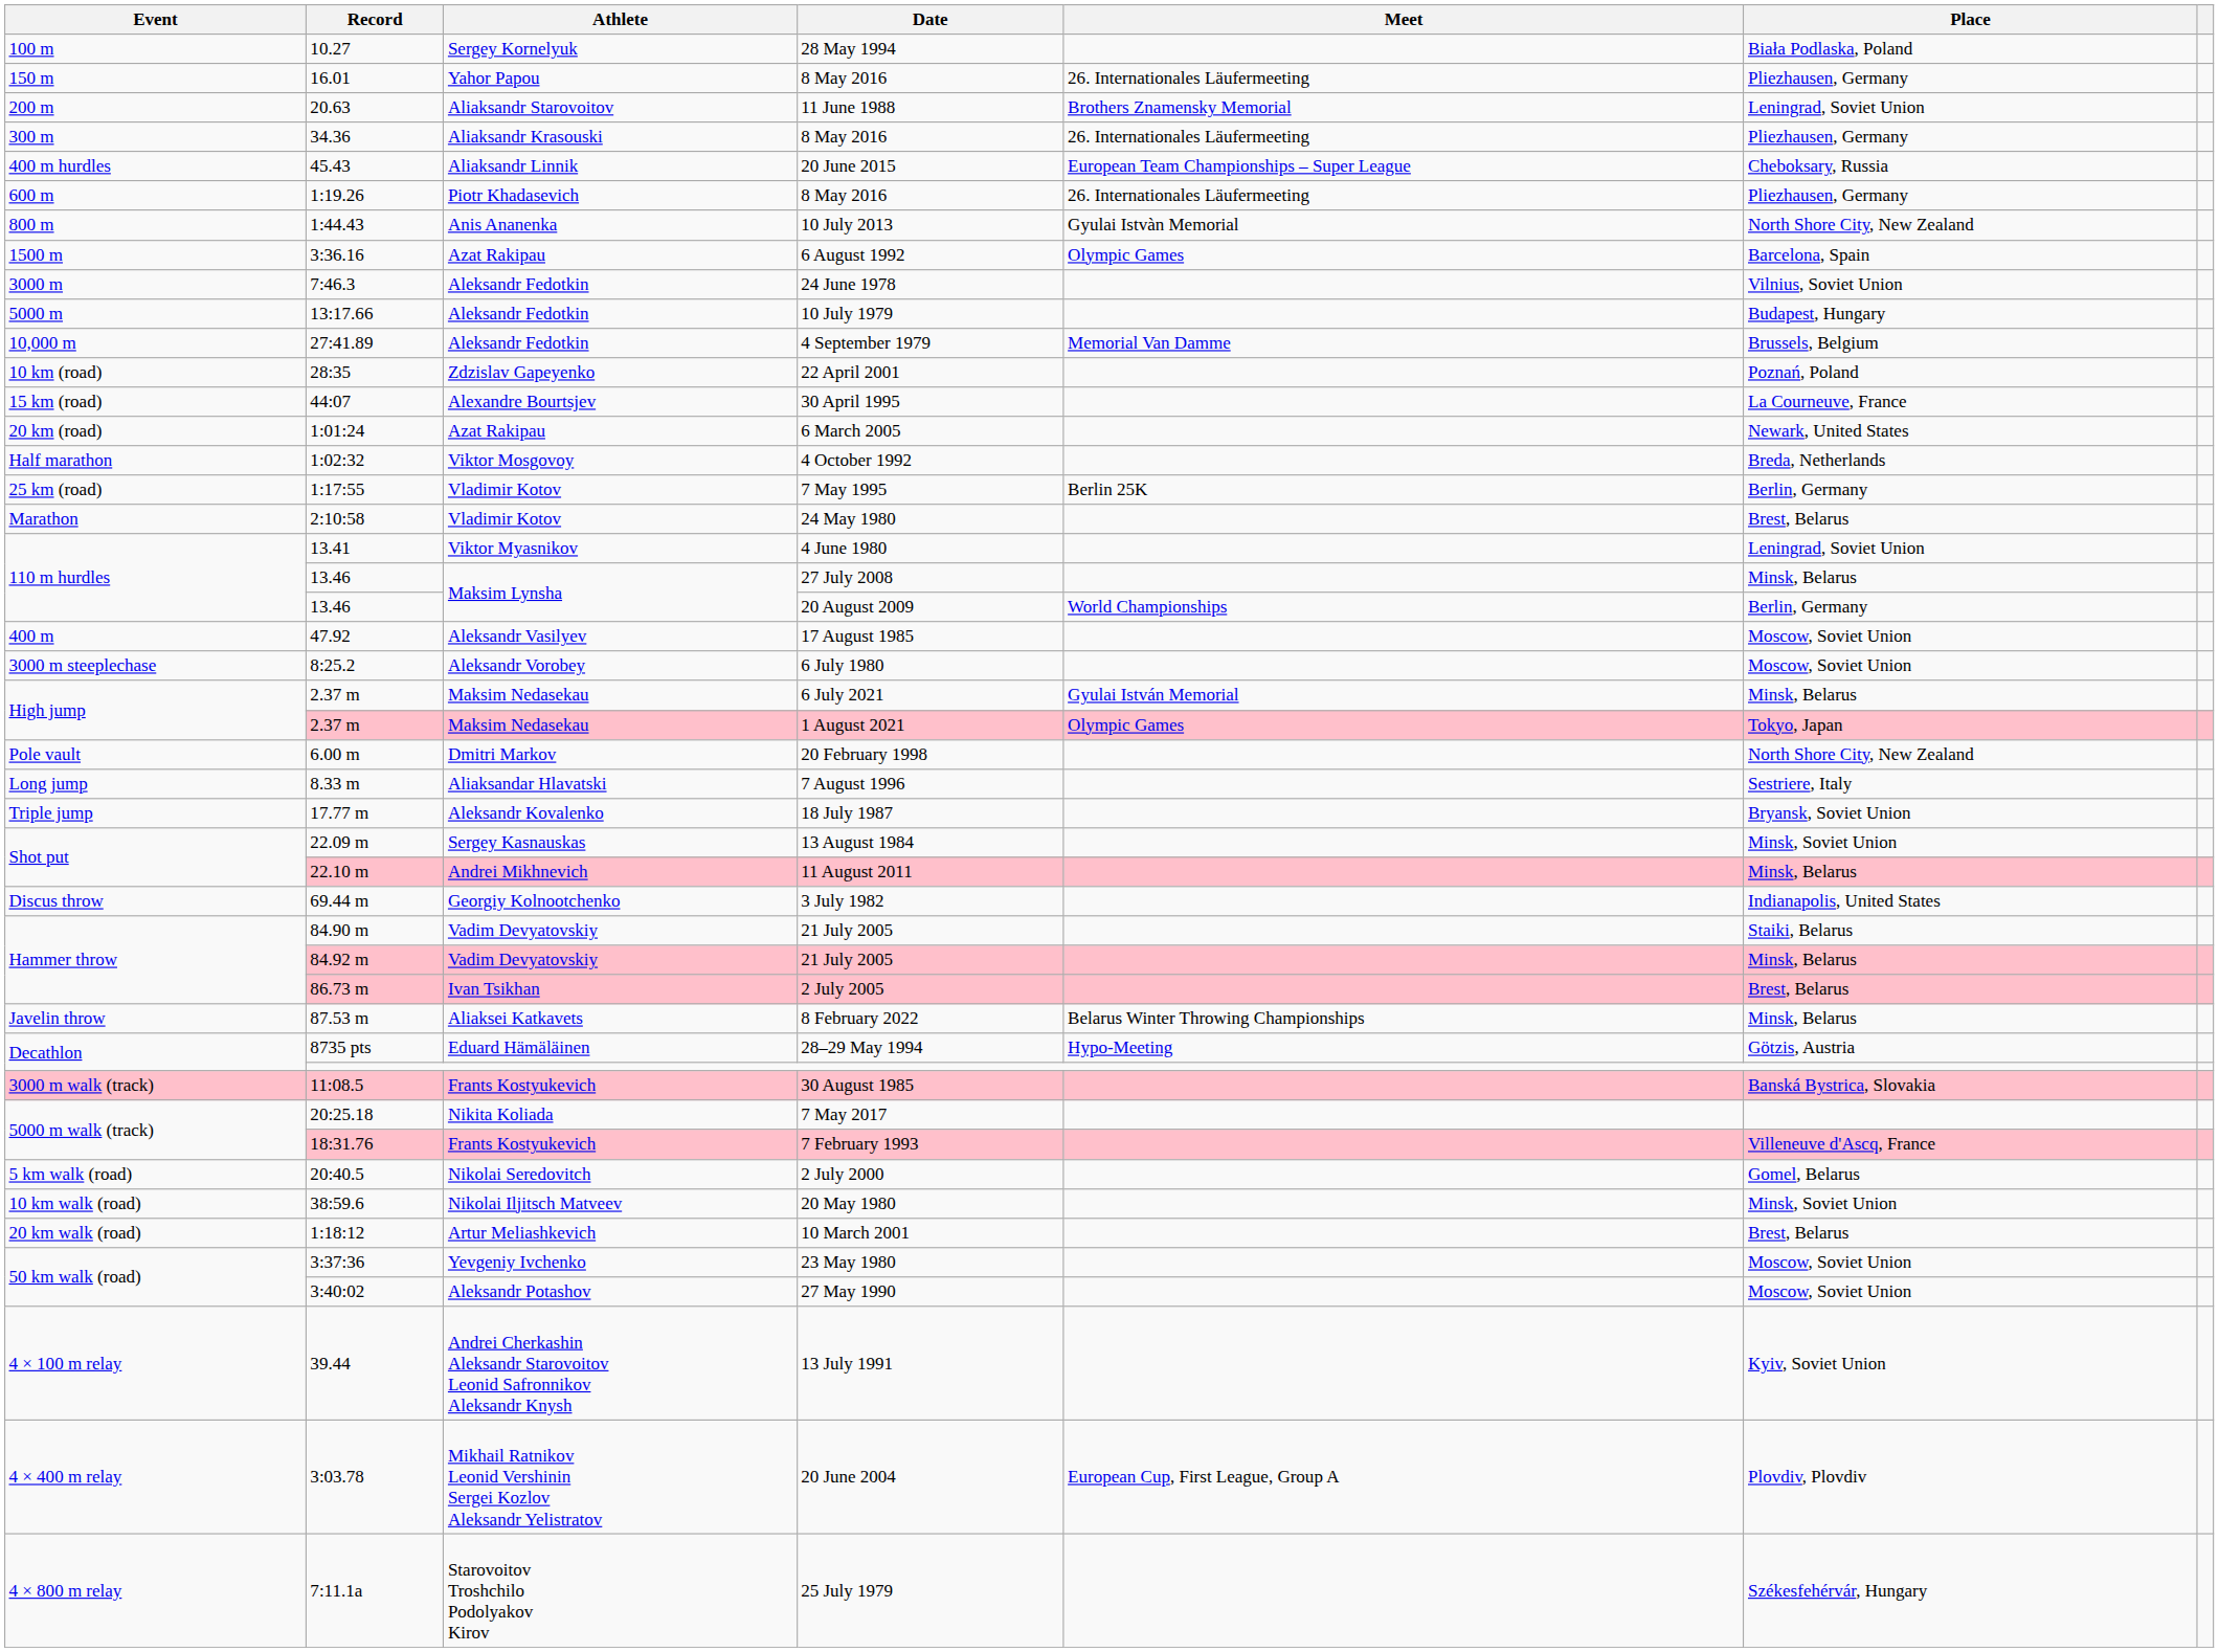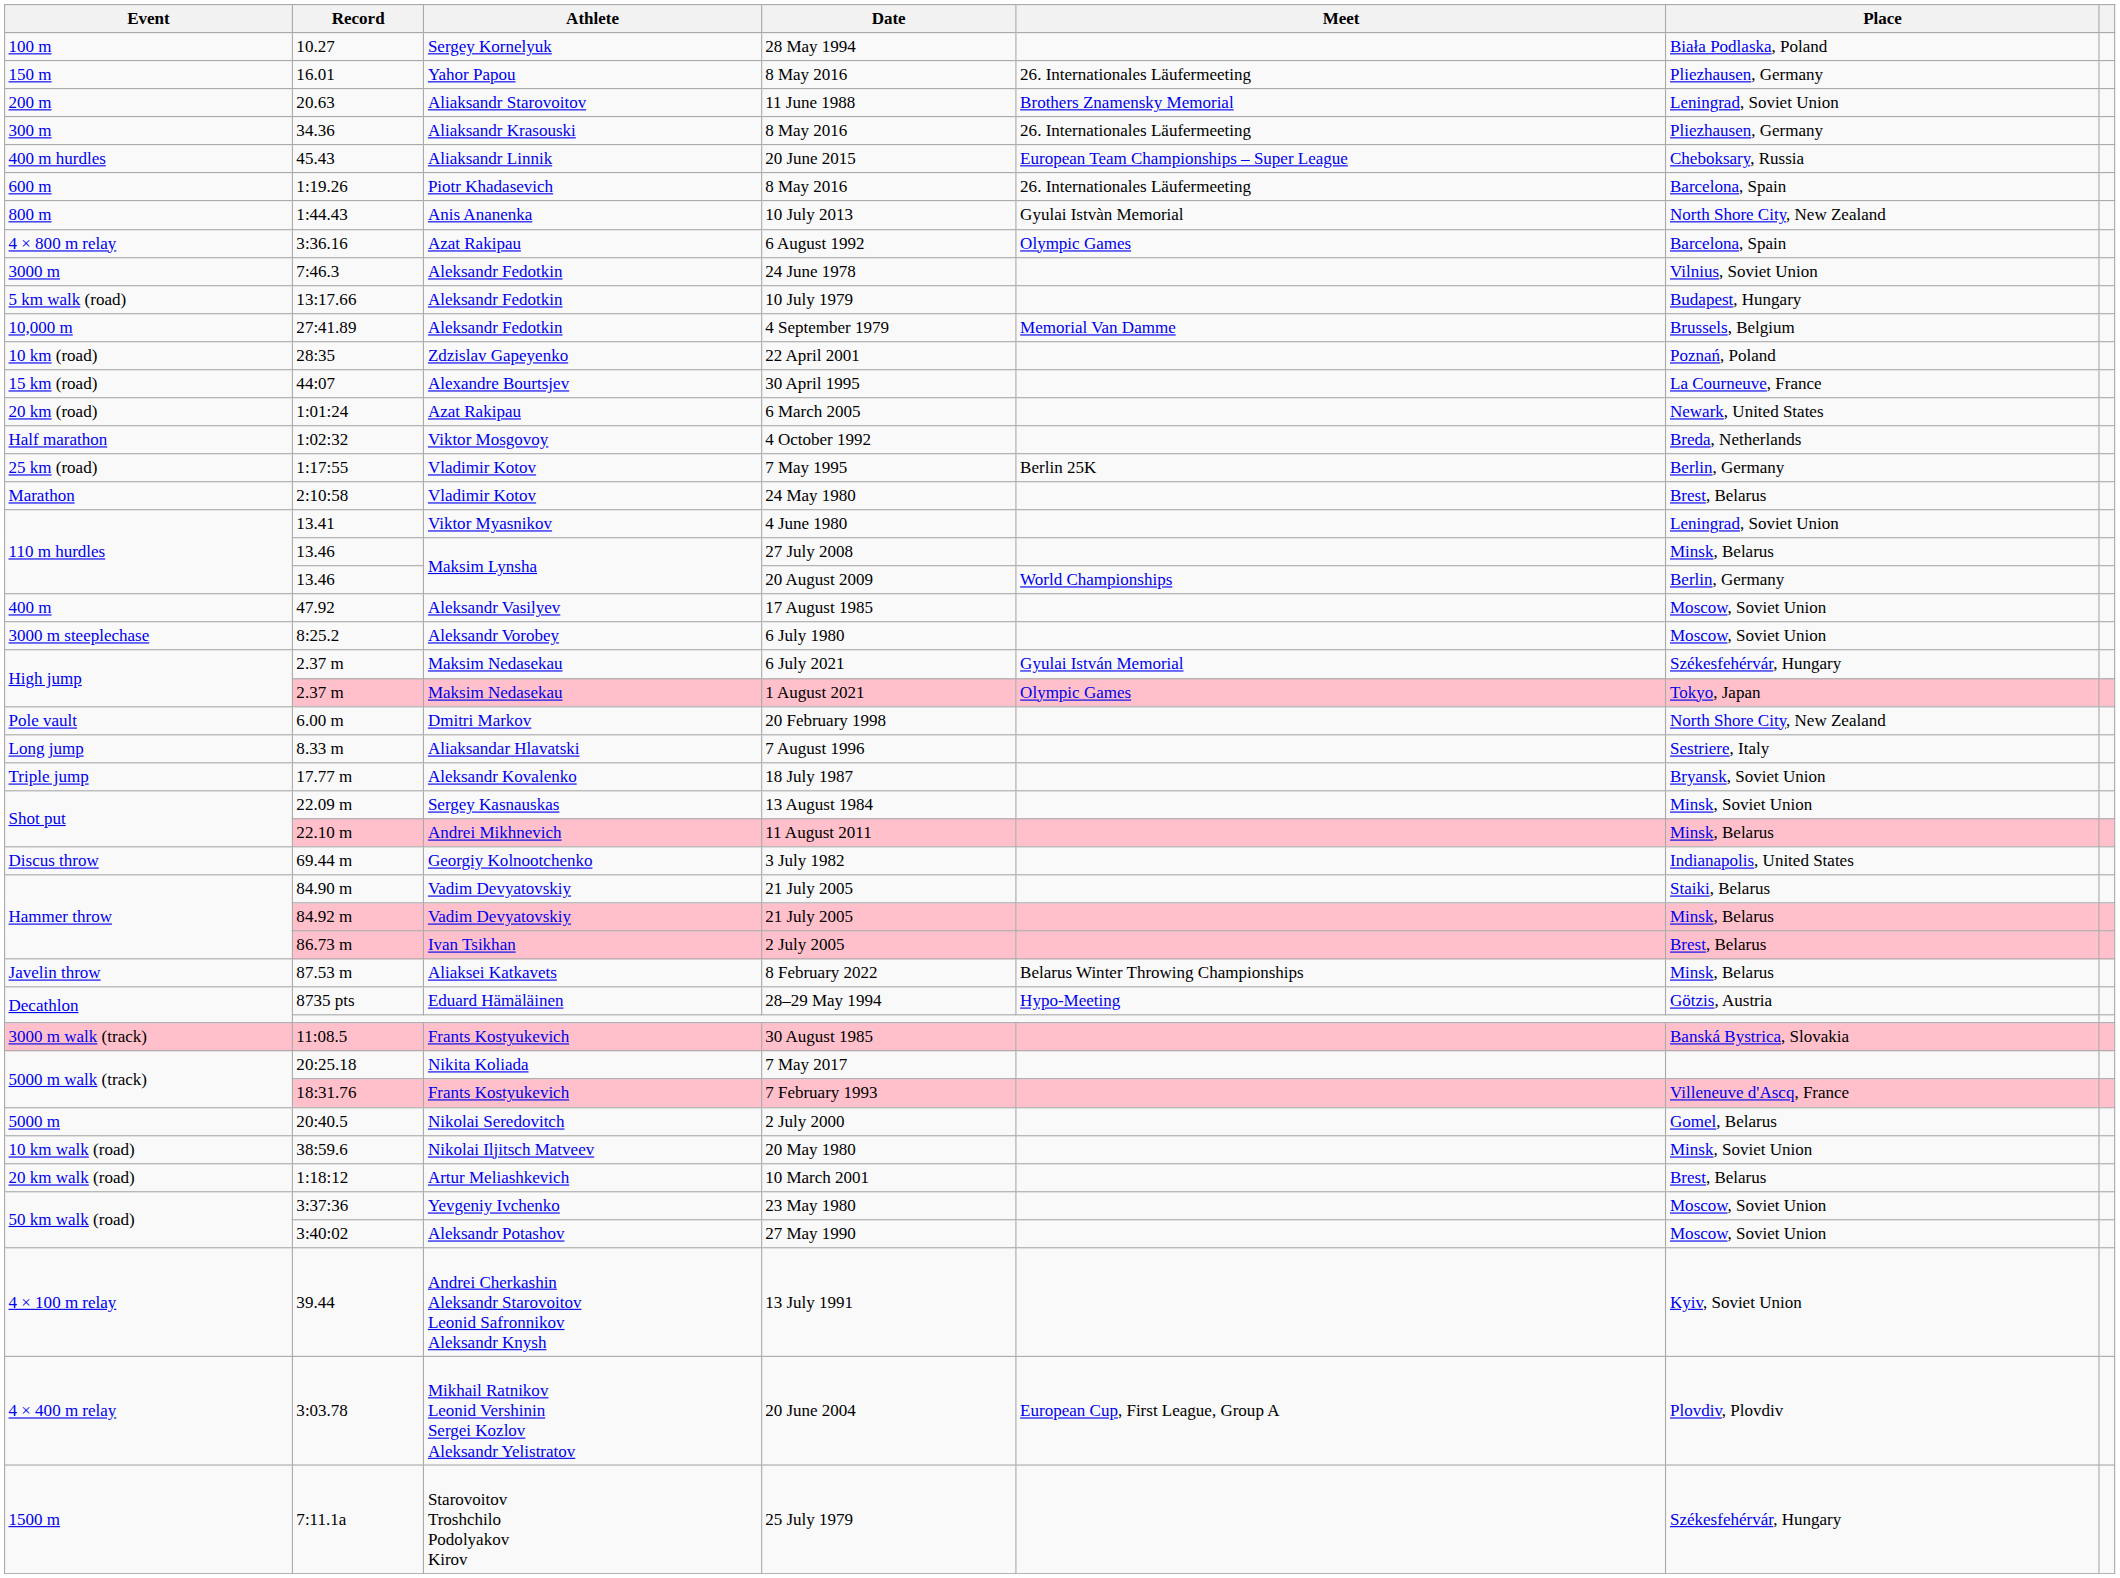 <table class="wikitable" style="font-size:95%; width: 95%;">
 <tr>
 <th>Event</th>
 <th>Record</th>
 <th>Athlete</th>
 <th>Date</th>
 <th>Meet</th>
 <th>Place</th>
 <th></th>
 </tr>
 <tr>
 <td><a href='#'>100 m</a></td>
 <td>10.27 </td>
 <td><a href='#'>Sergey Kornelyuk</a></td>
 <td>28 May 1994</td>
 <td></td>
 <td><a href='#'>Biała Podlaska</a>, Poland</td>
 <td></td>
 </tr>
 <tr>
 <td><a href='#'>150 m</a></td>
 <td>16.01 </td>
 <td><a href='#'>Yahor Papou</a></td>
 <td>8 May 2016</td>
 <td>26. Internationales Läufermeeting</td>
 <td><a href='#'>Pliezhausen</a>, Germany</td>
 <td></td>
 </tr>
 <tr>
 <td><a href='#'>200 m</a></td>
 <td>20.63 </td>
 <td><a href='#'>Aliaksandr Starovoitov</a></td>
 <td>11 June 1988</td>
 <td><a href='#'>Brothers Znamensky Memorial</a></td>
 <td><a href='#'>Leningrad</a>, Soviet Union</td>
 <td></td>
 </tr>
 <tr>
 <td><a href='#'>300 m</a></td>
 <td>34.36</td>
 <td><a href='#'>Aliaksandr Krasouski</a></td>
 <td>8 May 2016</td>
 <td>26. Internationales Läufermeeting</td>
 <td><a href='#'>Pliezhausen</a>, Germany</td>
 <td></td>
 </tr>
 <tr>
 <td><a href='#'>400 m hurdles</a></td>
 <td>45.43</td>
 <td><a href='#'>Aliaksandr Linnik</a></td>
 <td>20 June 2015</td>
 <td><a href='#'>European Team Championships – Super League</a></td>
 <td><a href='#'>Cheboksary</a>, Russia</td>
 <td></td>
 </tr>
 <tr>
 <td><a href='#'>600 m</a></td>
 <td>1:19.26</td>
 <td><a href='#'>Piotr Khadasevich</a></td>
 <td>8 May 2016</td>
 <td>26. Internationales Läufermeeting</td>
-<td><a href='#'>Pliezhausen</a>, Germany</td>
+<td><a href='#'>Barcelona</a>, Spain</td>
 <td></td>
 </tr>
 <tr>
 <td><a href='#'>800 m</a></td>
 <td>1:44.43</td>
 <td><a href='#'>Anis Ananenka</a></td>
 <td>10 July 2013</td>
 <td>Gyulai Istvàn Memorial</td>
 <td><a href='#'>North Shore City</a>, New Zealand</td>
 <td></td>
 </tr>
 <tr>
-<td><a href='#'>1500 m</a></td>
+<td><a href='#'>4 × 800 m relay</a></td>
 <td>3:36.16</td>
 <td><a href='#'>Azat Rakipau</a></td>
 <td>6 August 1992</td>
 <td><a href='#'>Olympic Games</a></td>
 <td><a href='#'>Barcelona</a>, Spain</td>
 <td></td>
 </tr>
 <tr>
 <td><a href='#'>3000 m</a></td>
 <td>7:46.3 </td>
 <td><a href='#'>Aleksandr Fedotkin</a></td>
 <td>24 June 1978</td>
 <td></td>
 <td><a href='#'>Vilnius</a>, Soviet Union</td>
 <td></td>
 </tr>
 <tr>
-<td><a href='#'>5000 m</a></td>
+<td><a href='#'>5 km walk</a> (road)</td>
 <td>13:17.66</td>
 <td><a href='#'>Aleksandr Fedotkin</a></td>
 <td>10 July 1979</td>
 <td></td>
 <td><a href='#'>Budapest</a>, Hungary</td>
 <td></td>
 </tr>
 <tr>
 <td><a href='#'>10,000 m</a></td>
 <td>27:41.89</td>
 <td><a href='#'>Aleksandr Fedotkin</a></td>
 <td>4 September 1979</td>
 <td><a href='#'>Memorial Van Damme</a></td>
 <td><a href='#'>Brussels</a>, Belgium</td>
 <td></td>
 </tr>
 <tr>
 <td><a href='#'>10 km</a> (road)</td>
 <td>28:35</td>
 <td><a href='#'>Zdzislav Gapeyenko</a></td>
 <td>22 April 2001</td>
 <td></td>
 <td><a href='#'>Poznań</a>, Poland</td>
 <td></td>
 </tr>
 <tr>
 <td><a href='#'>15 km</a> (road)</td>
 <td>44:07</td>
 <td><a href='#'>Alexandre Bourtsjev</a></td>
 <td>30 April 1995</td>
 <td></td>
 <td><a href='#'>La Courneuve</a>, France</td>
 <td></td>
 </tr>
 <tr>
 <td><a href='#'>20 km</a> (road)</td>
 <td>1:01:24</td>
 <td><a href='#'>Azat Rakipau</a></td>
 <td>6 March 2005</td>
 <td></td>
 <td><a href='#'>Newark</a>, United States</td>
 <td></td>
 </tr>
 <tr>
 <td><a href='#'>Half marathon</a></td>
 <td>1:02:32</td>
 <td><a href='#'>Viktor Mosgovoy</a></td>
 <td>4 October 1992</td>
 <td></td>
 <td><a href='#'>Breda</a>, Netherlands</td>
 <td></td>
 </tr>
 <tr>
 <td><a href='#'>25 km</a> (road)</td>
 <td>1:17:55</td>
 <td><a href='#'>Vladimir Kotov</a></td>
 <td>7 May 1995</td>
 <td>Berlin 25K</td>
 <td><a href='#'>Berlin</a>, Germany</td>
 <td></td>
 </tr>
 <tr>
 <td><a href='#'>Marathon</a></td>
 <td>2:10:58</td>
 <td><a href='#'>Vladimir Kotov</a></td>
 <td>24 May 1980</td>
 <td></td>
 <td><a href='#'>Brest</a>, Belarus</td>
 <td></td>
 </tr>
 <tr>
 <td rowspan=3><a href='#'>110 m hurdles</a></td>
 <td>13.41</td>
 <td><a href='#'>Viktor Myasnikov</a></td>
 <td>4 June 1980</td>
 <td></td>
 <td><a href='#'>Leningrad</a>, Soviet Union</td>
 <td></td>
 </tr>
 <tr>
 <td>13.46 </td>
 <td rowspan=2><a href='#'>Maksim Lynsha</a></td>
 <td>27 July 2008</td>
 <td></td>
 <td><a href='#'>Minsk</a>, Belarus</td>
 <td></td>
 </tr>
 <tr>
 <td>13.46 </td>
 <td>20 August 2009</td>
 <td><a href='#'>World Championships</a></td>
 <td><a href='#'>Berlin</a>, Germany</td>
 <td></td>
 </tr>
 <tr>
 <td><a href='#'>400 m</a></td>
 <td>47.92</td>
 <td><a href='#'>Aleksandr Vasilyev</a></td>
 <td>17 August 1985</td>
 <td></td>
 <td><a href='#'>Moscow</a>, Soviet Union</td>
 <td></td>
 </tr>
 <tr>
 <td><a href='#'>3000 m steeplechase</a></td>
 <td>8:25.2</td>
 <td><a href='#'>Aleksandr Vorobey</a></td>
 <td>6 July 1980</td>
 <td></td>
 <td><a href='#'>Moscow</a>, Soviet Union</td>
 <td></td>
 </tr>
 <tr>
 <td rowspan=2><a href='#'>High jump</a></td>
 <td>2.37 m</td>
 <td><a href='#'>Maksim Nedasekau</a></td>
 <td>6 July 2021</td>
 <td><a href='#'>Gyulai István Memorial</a></td>
-<td><a href='#'>Minsk</a>, Belarus</td>
+<td><a href='#'>Székesfehérvár</a>, Hungary</td>
 <td></td>
 </tr>
 <tr style="background:pink">
 <td>2.37 m</td>
 <td><a href='#'>Maksim Nedasekau</a></td>
 <td>1 August 2021</td>
 <td><a href='#'>Olympic Games</a></td>
 <td><a href='#'>Tokyo</a>, Japan</td>
 <td></td>
 </tr>
 <tr>
 <td><a href='#'>Pole vault</a></td>
 <td>6.00 m</td>
 <td><a href='#'>Dmitri Markov</a></td>
 <td>20 February 1998</td>
 <td></td>
 <td><a href='#'>North Shore City</a>, New Zealand</td>
 <td></td>
 </tr>
 <tr>
 <td><a href='#'>Long jump</a></td>
 <td>8.33 m </td>
 <td><a href='#'>Aliaksandar Hlavatski</a></td>
 <td>7 August 1996</td>
 <td></td>
 <td><a href='#'>Sestriere</a>, Italy</td>
 <td></td>
 </tr>
 <tr>
 <td><a href='#'>Triple jump</a></td>
 <td>17.77 m </td>
 <td><a href='#'>Aleksandr Kovalenko</a></td>
 <td>18 July 1987</td>
 <td></td>
 <td><a href='#'>Bryansk</a>, Soviet Union</td>
 <td></td>
 </tr>
 <tr>
 <td rowspan=2><a href='#'>Shot put</a></td>
 <td>22.09 m</td>
 <td><a href='#'>Sergey Kasnauskas</a></td>
 <td>13 August 1984</td>
 <td></td>
 <td><a href='#'>Minsk</a>, Soviet Union</td>
 <td></td>
 </tr>
 <tr style="background:pink">
 <td>22.10 m </td>
 <td><a href='#'>Andrei Mikhnevich</a></td>
 <td>11 August 2011</td>
 <td></td>
 <td><a href='#'>Minsk</a>, Belarus</td>
 <td></td>
 </tr>
 <tr>
 <td><a href='#'>Discus throw</a></td>
 <td>69.44 m</td>
 <td><a href='#'>Georgiy Kolnootchenko</a></td>
 <td>3 July 1982</td>
 <td></td>
 <td><a href='#'>Indianapolis</a>, United States</td>
 <td></td>
 </tr>
 <tr>
 <td rowspan=3><a href='#'>Hammer throw</a></td>
 <td>84.90 m</td>
 <td><a href='#'>Vadim Devyatovskiy</a></td>
 <td>21 July 2005</td>
 <td></td>
 <td><a href='#'>Staiki</a>, Belarus</td>
 <td></td>
 </tr>
 <tr style="background:pink">
 <td>84.92 m </td>
 <td><a href='#'>Vadim Devyatovskiy</a></td>
 <td>21 July 2005</td>
 <td></td>
 <td><a href='#'>Minsk</a>, Belarus</td>
 <td></td>
 </tr>
 <tr style="background:pink">
 <td>86.73 m </td>
 <td><a href='#'>Ivan Tsikhan</a></td>
 <td>2 July 2005</td>
 <td></td>
 <td><a href='#'>Brest</a>, Belarus</td>
 <td></td>
 </tr>
 <tr>
 <td><a href='#'>Javelin throw</a></td>
 <td>87.53 m</td>
 <td><a href='#'>Aliaksei Katkavets</a></td>
 <td>8 February 2022</td>
 <td>Belarus Winter Throwing Championships</td>
 <td><a href='#'>Minsk</a>, Belarus</td>
 <td></td>
 </tr>
 <tr>
 <td rowspan=2><a href='#'>Decathlon</a></td>
 <td>8735 pts</td>
 <td><a href='#'>Eduard Hämäläinen</a></td>
 <td>28–29 May 1994</td>
 <td><a href='#'>Hypo-Meeting</a></td>
 <td><a href='#'>Götzis</a>, Austria</td>
 <td></td>
 </tr>
 <tr>
 <td colspan=5></td>
 <td></td>
 </tr>
 <tr style="background:pink">
 <td><a href='#'>3000 m walk</a> (track)</td>
 <td>11:08.5 </td>
 <td><a href='#'>Frants Kostyukevich</a></td>
 <td>30 August 1985</td>
 <td></td>
 <td><a href='#'>Banská Bystrica</a>, Slovakia</td>
 <td></td>
 </tr>
 <tr>
 <td rowspan=2><a href='#'>5000 m walk</a> (track)</td>
 <td>20:25.18</td>
 <td><a href='#'>Nikita Koliada</a></td>
 <td>7 May 2017</td>
 <td></td>
 <td></td>
 <td></td>
 </tr>
 <tr style="background:pink">
 <td>18:31.76</td>
 <td><a href='#'>Frants Kostyukevich</a></td>
 <td>7 February 1993</td>
 <td></td>
 <td><a href='#'>Villeneuve d'Ascq</a>, France</td>
 <td></td>
 </tr>
 <tr>
-<td><a href='#'>5 km walk</a> (road)</td>
+<td><a href='#'>5000 m</a></td>
 <td>20:40.5</td>
 <td><a href='#'>Nikolai Seredovitch</a></td>
 <td>2 July 2000</td>
 <td></td>
 <td><a href='#'>Gomel</a>, Belarus</td>
 <td></td>
 </tr>
 <tr>
 <td><a href='#'>10 km walk</a> (road)</td>
 <td>38:59.6</td>
 <td><a href='#'>Nikolai Iljitsch Matveev</a></td>
 <td>20 May 1980</td>
 <td></td>
 <td><a href='#'>Minsk</a>, Soviet Union</td>
 <td></td>
 </tr>
 <tr>
 <td><a href='#'>20 km walk</a> (road)</td>
 <td>1:18:12</td>
 <td><a href='#'>Artur Meliashkevich</a></td>
 <td>10 March 2001</td>
 <td></td>
 <td><a href='#'>Brest</a>, Belarus</td>
 <td></td>
 </tr>
 <tr>
 <td rowspan=2><a href='#'>50 km walk</a> (road)</td>
 <td>3:37:36</td>
 <td><a href='#'>Yevgeniy Ivchenko</a></td>
 <td>23 May 1980</td>
 <td></td>
 <td><a href='#'>Moscow</a>, Soviet Union</td>
 <td></td>
 </tr>
 <tr>
 <td>3:40:02</td>
 <td><a href='#'>Aleksandr Potashov</a></td>
 <td>27 May 1990</td>
 <td></td>
 <td><a href='#'>Moscow</a>, Soviet Union</td>
 <td></td>
 </tr>
 <tr>
 <td><a href='#'>4 × 100 m relay</a></td>
 <td>39.44</td>
 <td><br><a href='#'>Andrei Cherkashin</a><br><a href='#'>Aleksandr Starovoitov</a><br><a href='#'>Leonid Safronnikov</a><br><a href='#'>Aleksandr Knysh</a></td>
 <td>13 July 1991</td>
 <td></td>
 <td><a href='#'>Kyiv</a>, Soviet Union</td>
 <td></td>
 </tr>
 <tr>
 <td><a href='#'>4 × 400 m relay</a></td>
 <td>3:03.78</td>
 <td><br><a href='#'>Mikhail Ratnikov</a><br><a href='#'>Leonid Vershinin</a><br><a href='#'>Sergei Kozlov</a><br><a href='#'>Aleksandr Yelistratov</a></td>
 <td>20 June 2004</td>
 <td><a href='#'>European Cup</a>, First League, Group A</td>
 <td><a href='#'>Plovdiv</a>, Plovdiv</td>
 <td></td>
 </tr>
 <tr>
-<td><a href='#'>4 × 800 m relay</a></td>
+<td><a href='#'>1500 m</a></td>
 <td>7:11.1a</td>
 <td><br>Starovoitov<br>Troshchilo<br>Podolyakov<br>Kirov</td>
 <td>25 July 1979</td>
 <td></td>
 <td><a href='#'>Székesfehérvár</a>, Hungary</td>
 <td></td>
 </tr>
 </table>
